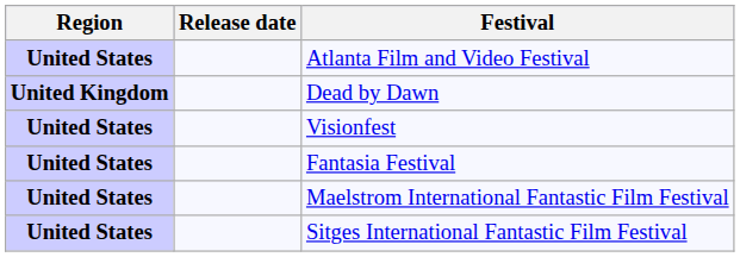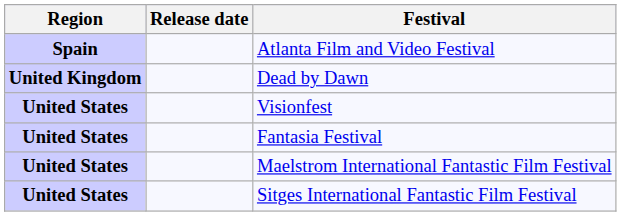 <table class="wikitable sortable">
 <tr style=background:#ccccff>
 <th>Region</th>
 <th>Release date</th>
 <th>Festival</th>
 </tr>
 <tr>
-<th style="background: #ccccff;">United States</th>
+<th style="background: #ccccff;">Spain</th>
 <td style="background: #f7f8ff; white-space: nowrap;"></td>
 <td style="background: #f7f8ff; white-space: nowrap;"><a href='#'>Atlanta Film and Video Festival</a></td>
 </tr>
 <tr>
 <th style="background: #ccccff;">United Kingdom</th>
 <td style="background: #f7f8ff; white-space: nowrap;"></td>
 <td style="background: #f7f8ff; white-space: nowrap;"><a href='#'>Dead by Dawn</a></td>
 </tr>
 <tr>
 <th style="background: #ccccff;">United States</th>
 <td style="background: #f7f8ff; white-space: nowrap;"></td>
 <td style="background: #f7f8ff; white-space: nowrap;"><a href='#'>Visionfest</a></td>
 </tr>
 <tr>
 <th style="background: #ccccff;">United States</th>
 <td style="background: #f7f8ff; white-space: nowrap;"></td>
 <td style="background: #f7f8ff; white-space: nowrap;"><a href='#'>Fantasia Festival</a></td>
 </tr>
 <tr>
 <th style="background: #ccccff;">United States</th>
 <td style="background: #f7f8ff; white-space: nowrap;"></td>
 <td style="background: #f7f8ff; white-space: nowrap;"><a href='#'>Maelstrom International Fantastic Film Festival</a></td>
 </tr>
 <tr>
 <th style="background: #ccccff;">United States</th>
 <td style="background: #f7f8ff; white-space: nowrap;"></td>
 <td style="background: #f7f8ff; white-space: nowrap;"><a href='#'>Sitges International Fantastic Film Festival</a></td>
 </tr>
 </table>
